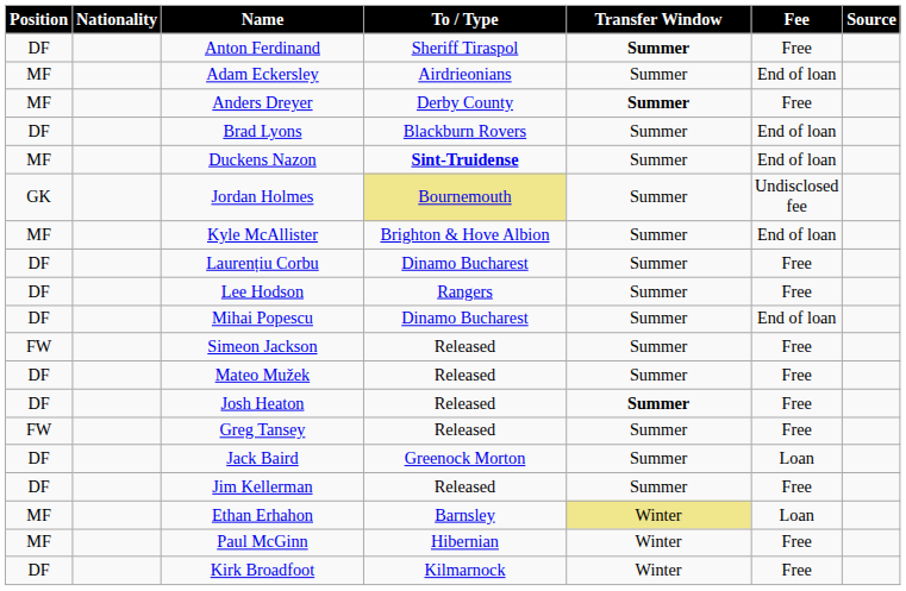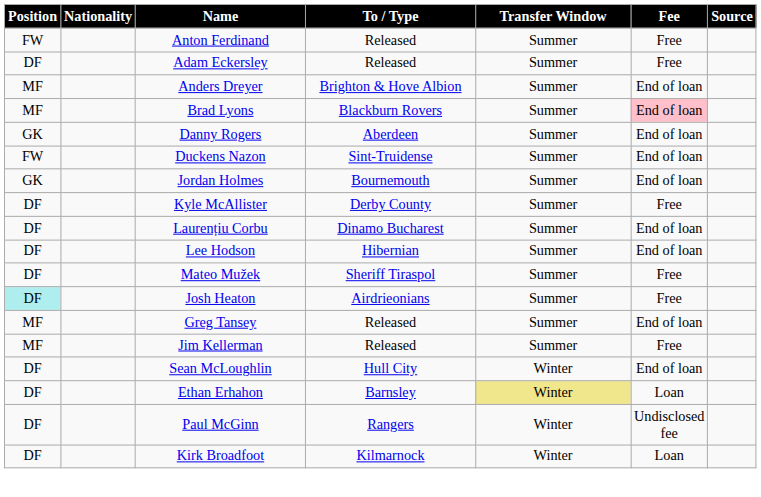 <table class="wikitable"  style="text-align:center; font-size:90%; ">
 <tr>
 <th style="background:#000000; color:white; width:50px;">Position</th>
 <th style="background:#000000; color:white; width:50px;">Nationality</th>
 <th style="background:#000000; color:white; width:165px;">Name</th>
 <th style="background:#000000; color:white; width:165px;">To / Type</th>
 <th style="background:#000000; color:white; width:150px;">Transfer Window</th>
 <th style="background:#000000; color:white; width:70px;">Fee</th>
 <th style="background:#000000; color:white; width:25px;">Source</th>
 </tr>
 <tr>
+<td>FW</td>
+<td></td>
+<td><a href='#'>Anton Ferdinand</a></td>
+<td>Released</td>
+<td>Summer</td>
+<td>Free</td>
+<td></td>
+</tr>
+<tr>
 <td>DF</td>
 <td></td>
-<td><a href='#'>Anton Ferdinand</a></td>
-<td><a href='#'>Sheriff Tiraspol</a></td>
-<td><strong>Summer</strong></td>
+<td><a href='#'>Adam Eckersley</a></td>
+<td>Released</td>
+<td>Summer</td>
 <td>Free</td>
 <td></td>
 </tr>
 <tr>
 <td>MF</td>
 <td></td>
-<td><a href='#'>Adam Eckersley</a></td>
-<td><a href='#'>Airdrieonians</a></td>
+<td><a href='#'>Anders Dreyer</a></td>
+<td><a href='#'>Brighton & Hove Albion</a></td>
 <td>Summer</td>
 <td>End of loan</td>
 <td></td>
 </tr>
 <tr>
 <td>MF</td>
 <td></td>
-<td><a href='#'>Anders Dreyer</a></td>
-<td><a href='#'>Derby County</a></td>
-<td><strong>Summer</strong></td>
-<td>Free</td>
+<td><a href='#'>Brad Lyons</a></td>
+<td><a href='#'>Blackburn Rovers</a></td>
+<td>Summer</td>
+<td style="background: pink;">End of loan</td>
 <td></td>
 </tr>
 <tr>
-<td>DF</td>
+<td>GK</td>
 <td></td>
-<td><a href='#'>Brad Lyons</a></td>
-<td><a href='#'>Blackburn Rovers</a></td>
+<td><a href='#'>Danny Rogers</a></td>
+<td><a href='#'>Aberdeen</a></td>
 <td>Summer</td>
 <td>End of loan</td>
 <td></td>
 </tr>
 <tr>
-<td>MF</td>
+<td>FW</td>
 <td></td>
 <td><a href='#'>Duckens Nazon</a></td>
-<td><strong><a href='#'>Sint-Truidense</a></strong></td>
+<td><a href='#'>Sint-Truidense</a></td>
 <td>Summer</td>
 <td>End of loan</td>
 <td></td>
 </tr>
 <tr>
 <td>GK</td>
 <td></td>
 <td><a href='#'>Jordan Holmes</a></td>
-<td style="background: khaki;"><a href='#'>Bournemouth</a></td>
+<td><a href='#'>Bournemouth</a></td>
 <td>Summer</td>
-<td>Undisclosed fee</td>
+<td>End of loan</td>
 <td></td>
 </tr>
 <tr>
-<td>MF</td>
+<td>DF</td>
 <td></td>
 <td><a href='#'>Kyle McAllister</a></td>
-<td><a href='#'>Brighton & Hove Albion</a></td>
+<td><a href='#'>Derby County</a></td>
 <td>Summer</td>
-<td>End of loan</td>
+<td>Free</td>
 <td></td>
 </tr>
 <tr>
 <td>DF</td>
 <td></td>
 <td><a href='#'>Laurențiu Corbu</a></td>
 <td><a href='#'>Dinamo Bucharest</a></td>
 <td>Summer</td>
-<td>Free</td>
+<td>End of loan</td>
 <td></td>
 </tr>
 <tr>
 <td>DF</td>
 <td></td>
 <td><a href='#'>Lee Hodson</a></td>
-<td><a href='#'>Rangers</a></td>
+<td><a href='#'>Hibernian</a></td>
+<td>Summer</td>
+<td>End of loan</td>
+<td></td>
+</tr>
+<tr>
+<td>DF</td>
+<td></td>
+<td><a href='#'>Mateo Mužek</a></td>
+<td><a href='#'>Sheriff Tiraspol</a></td>
 <td>Summer</td>
 <td>Free</td>
 <td></td>
 </tr>
 <tr>
-<td>DF</td>
+<td style="background: paleturquoise;">DF</td>
 <td></td>
-<td><a href='#'>Mihai Popescu</a></td>
-<td><a href='#'>Dinamo Bucharest</a></td>
+<td><a href='#'>Josh Heaton</a></td>
+<td><a href='#'>Airdrieonians</a></td>
+<td>Summer</td>
+<td>Free</td>
+<td></td>
+</tr>
+<tr>
+<td>MF</td>
+<td></td>
+<td><a href='#'>Greg Tansey</a></td>
+<td>Released</td>
 <td>Summer</td>
 <td>End of loan</td>
 <td></td>
 </tr>
 <tr>
-<td>FW</td>
+<td>MF</td>
 <td></td>
-<td><a href='#'>Simeon Jackson</a></td>
+<td><a href='#'>Jim Kellerman</a></td>
 <td>Released</td>
 <td>Summer</td>
 <td>Free</td>
 <td></td>
 </tr>
 <tr>
 <td>DF</td>
 <td></td>
-<td><a href='#'>Mateo Mužek</a></td>
-<td>Released</td>
-<td>Summer</td>
-<td>Free</td>
+<td><a href='#'>Sean McLoughlin</a></td>
+<td><a href='#'>Hull City</a></td>
+<td>Winter</td>
+<td>End of loan</td>
 <td></td>
 </tr>
 <tr>
 <td>DF</td>
-<td></td>
-<td><a href='#'>Josh Heaton</a></td>
-<td>Released</td>
-<td><strong>Summer</strong></td>
-<td>Free</td>
-<td></td>
-</tr>
-<tr>
-<td>FW</td>
-<td></td>
-<td><a href='#'>Greg Tansey</a></td>
-<td>Released</td>
-<td>Summer</td>
-<td>Free</td>
-<td></td>
-</tr>
-<tr>
-<td>DF</td>
-<td></td>
-<td><a href='#'>Jack Baird</a></td>
-<td><a href='#'>Greenock Morton</a></td>
-<td>Summer</td>
-<td>Loan</td>
-<td></td>
-</tr>
-<tr>
-<td>DF</td>
-<td></td>
-<td><a href='#'>Jim Kellerman</a></td>
-<td>Released</td>
-<td>Summer</td>
-<td>Free</td>
-<td></td>
-</tr>
-<tr>
-<td>MF</td>
 <td></td>
 <td><a href='#'>Ethan Erhahon</a></td>
 <td><a href='#'>Barnsley</a></td>
 <td style="background: khaki;">Winter</td>
 <td>Loan</td>
 <td></td>
 </tr>
 <tr>
-<td>MF</td>
+<td>DF</td>
 <td></td>
 <td><a href='#'>Paul McGinn</a></td>
-<td><a href='#'>Hibernian</a></td>
+<td><a href='#'>Rangers</a></td>
 <td>Winter</td>
-<td>Free</td>
+<td>Undisclosed fee</td>
 <td></td>
 </tr>
 <tr>
 <td>DF</td>
 <td></td>
 <td><a href='#'>Kirk Broadfoot</a></td>
 <td><a href='#'>Kilmarnock</a></td>
 <td>Winter</td>
-<td>Free</td>
+<td>Loan</td>
 <td></td>
 </tr>
 </table>
